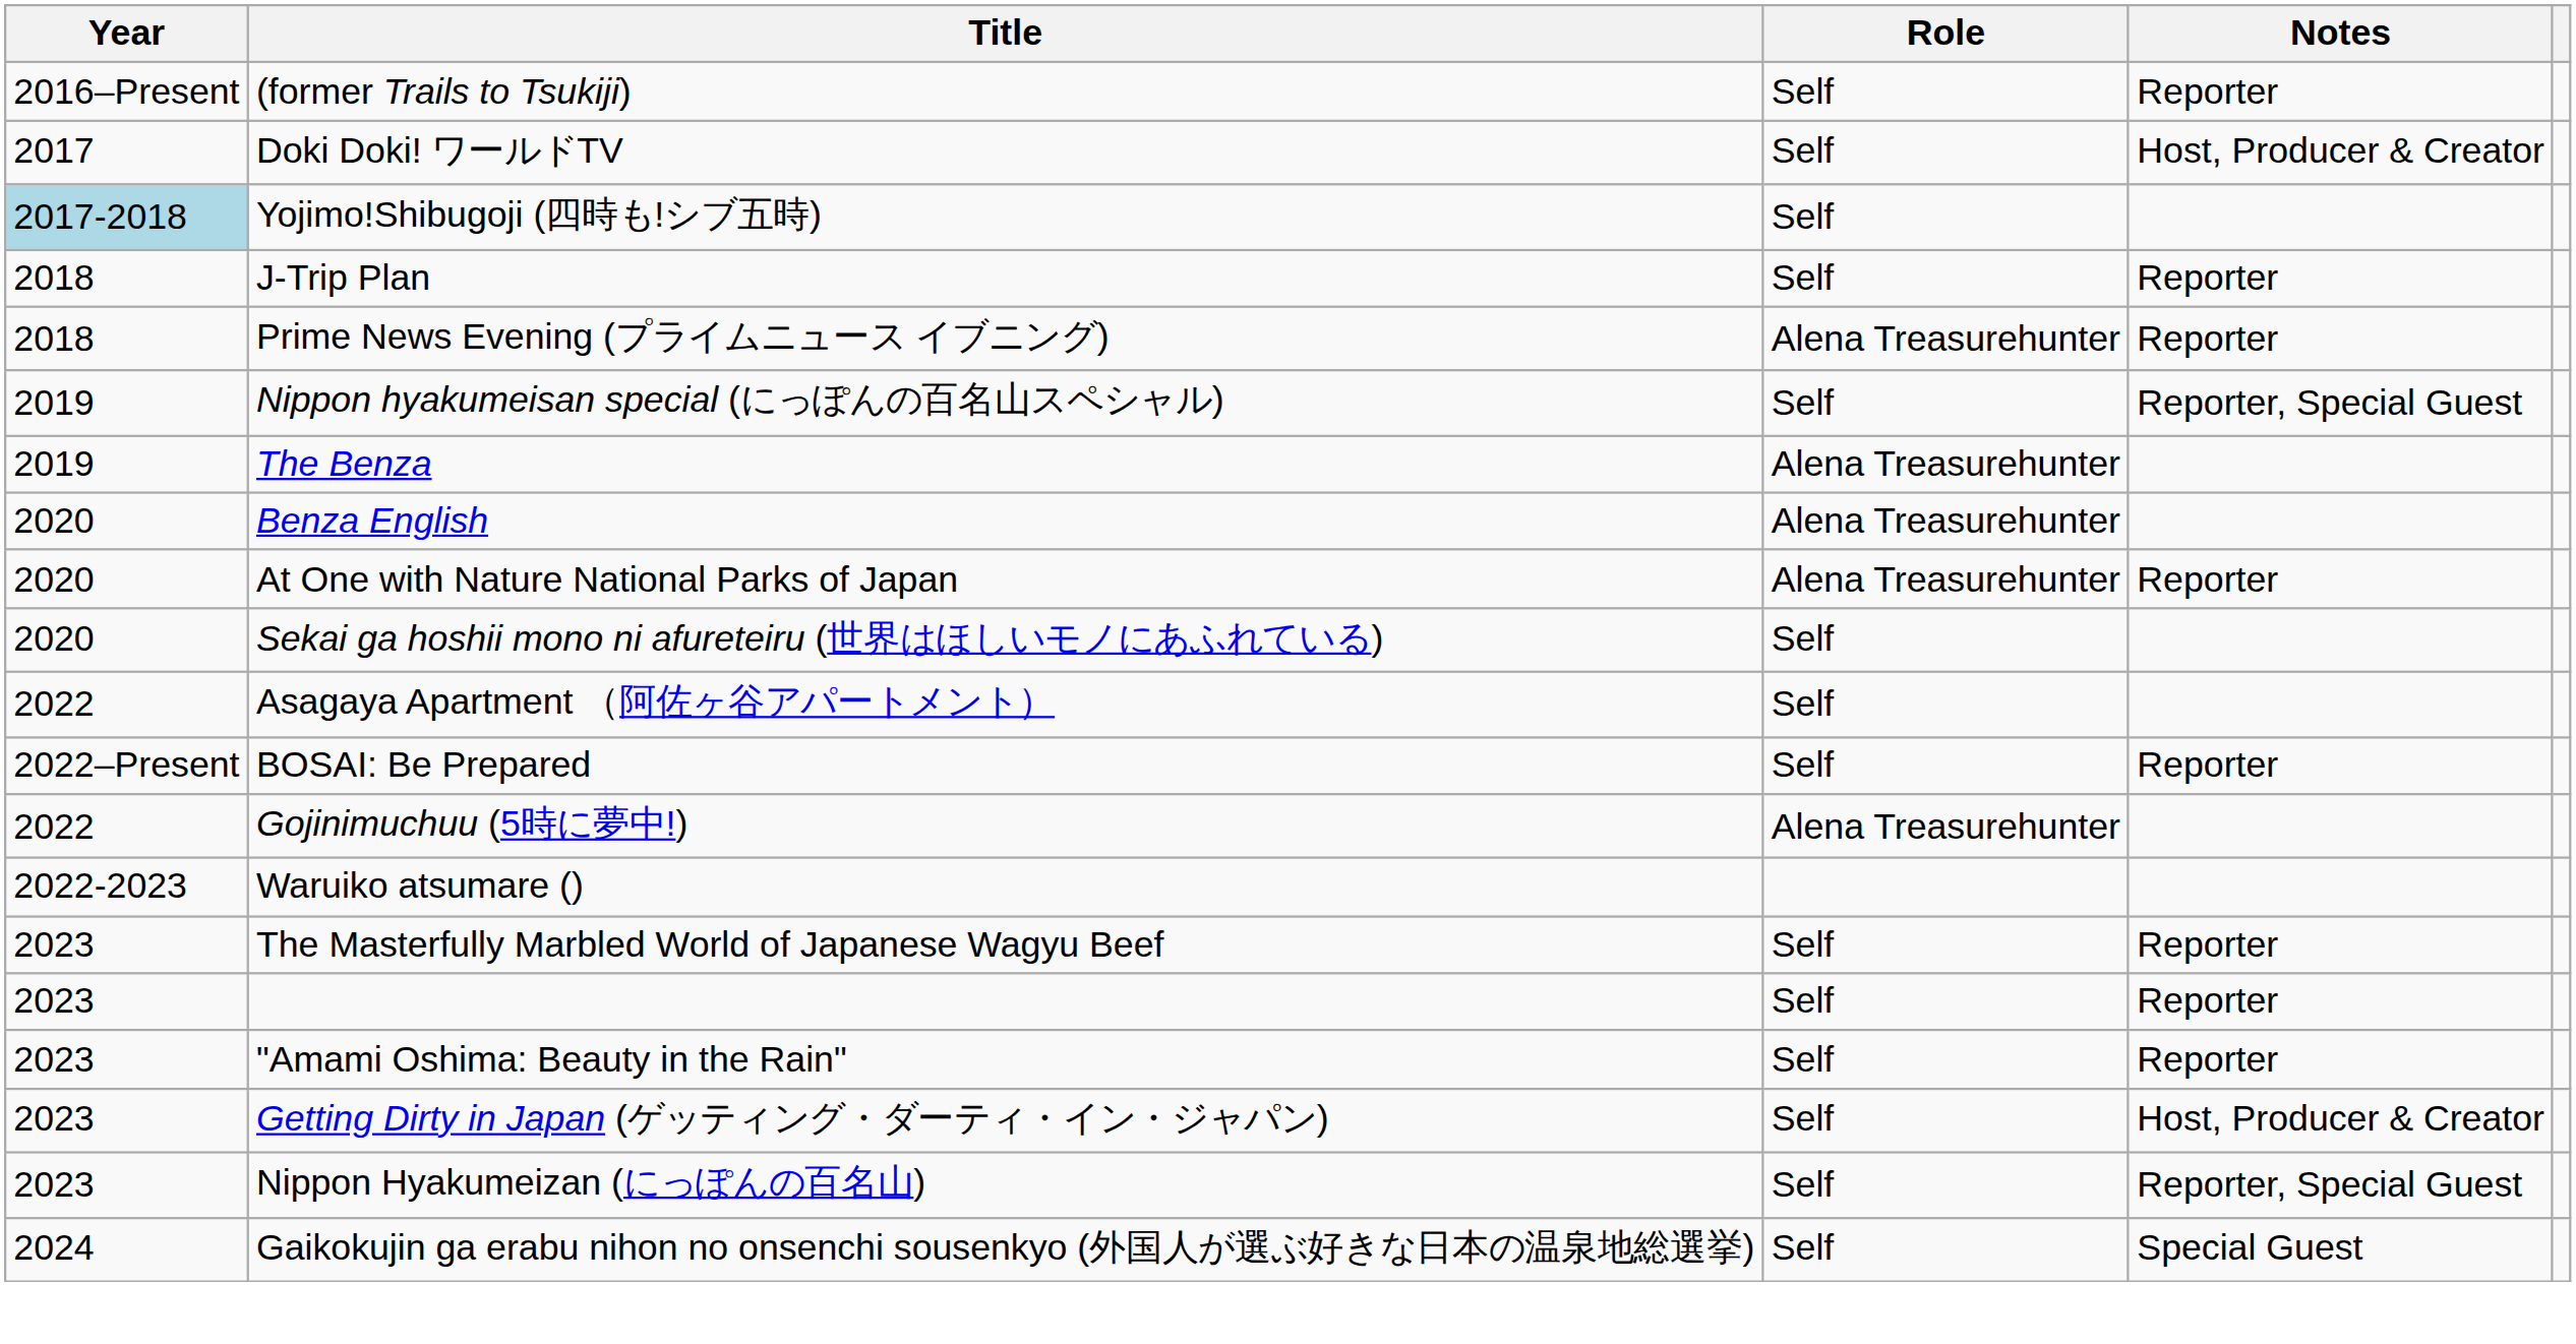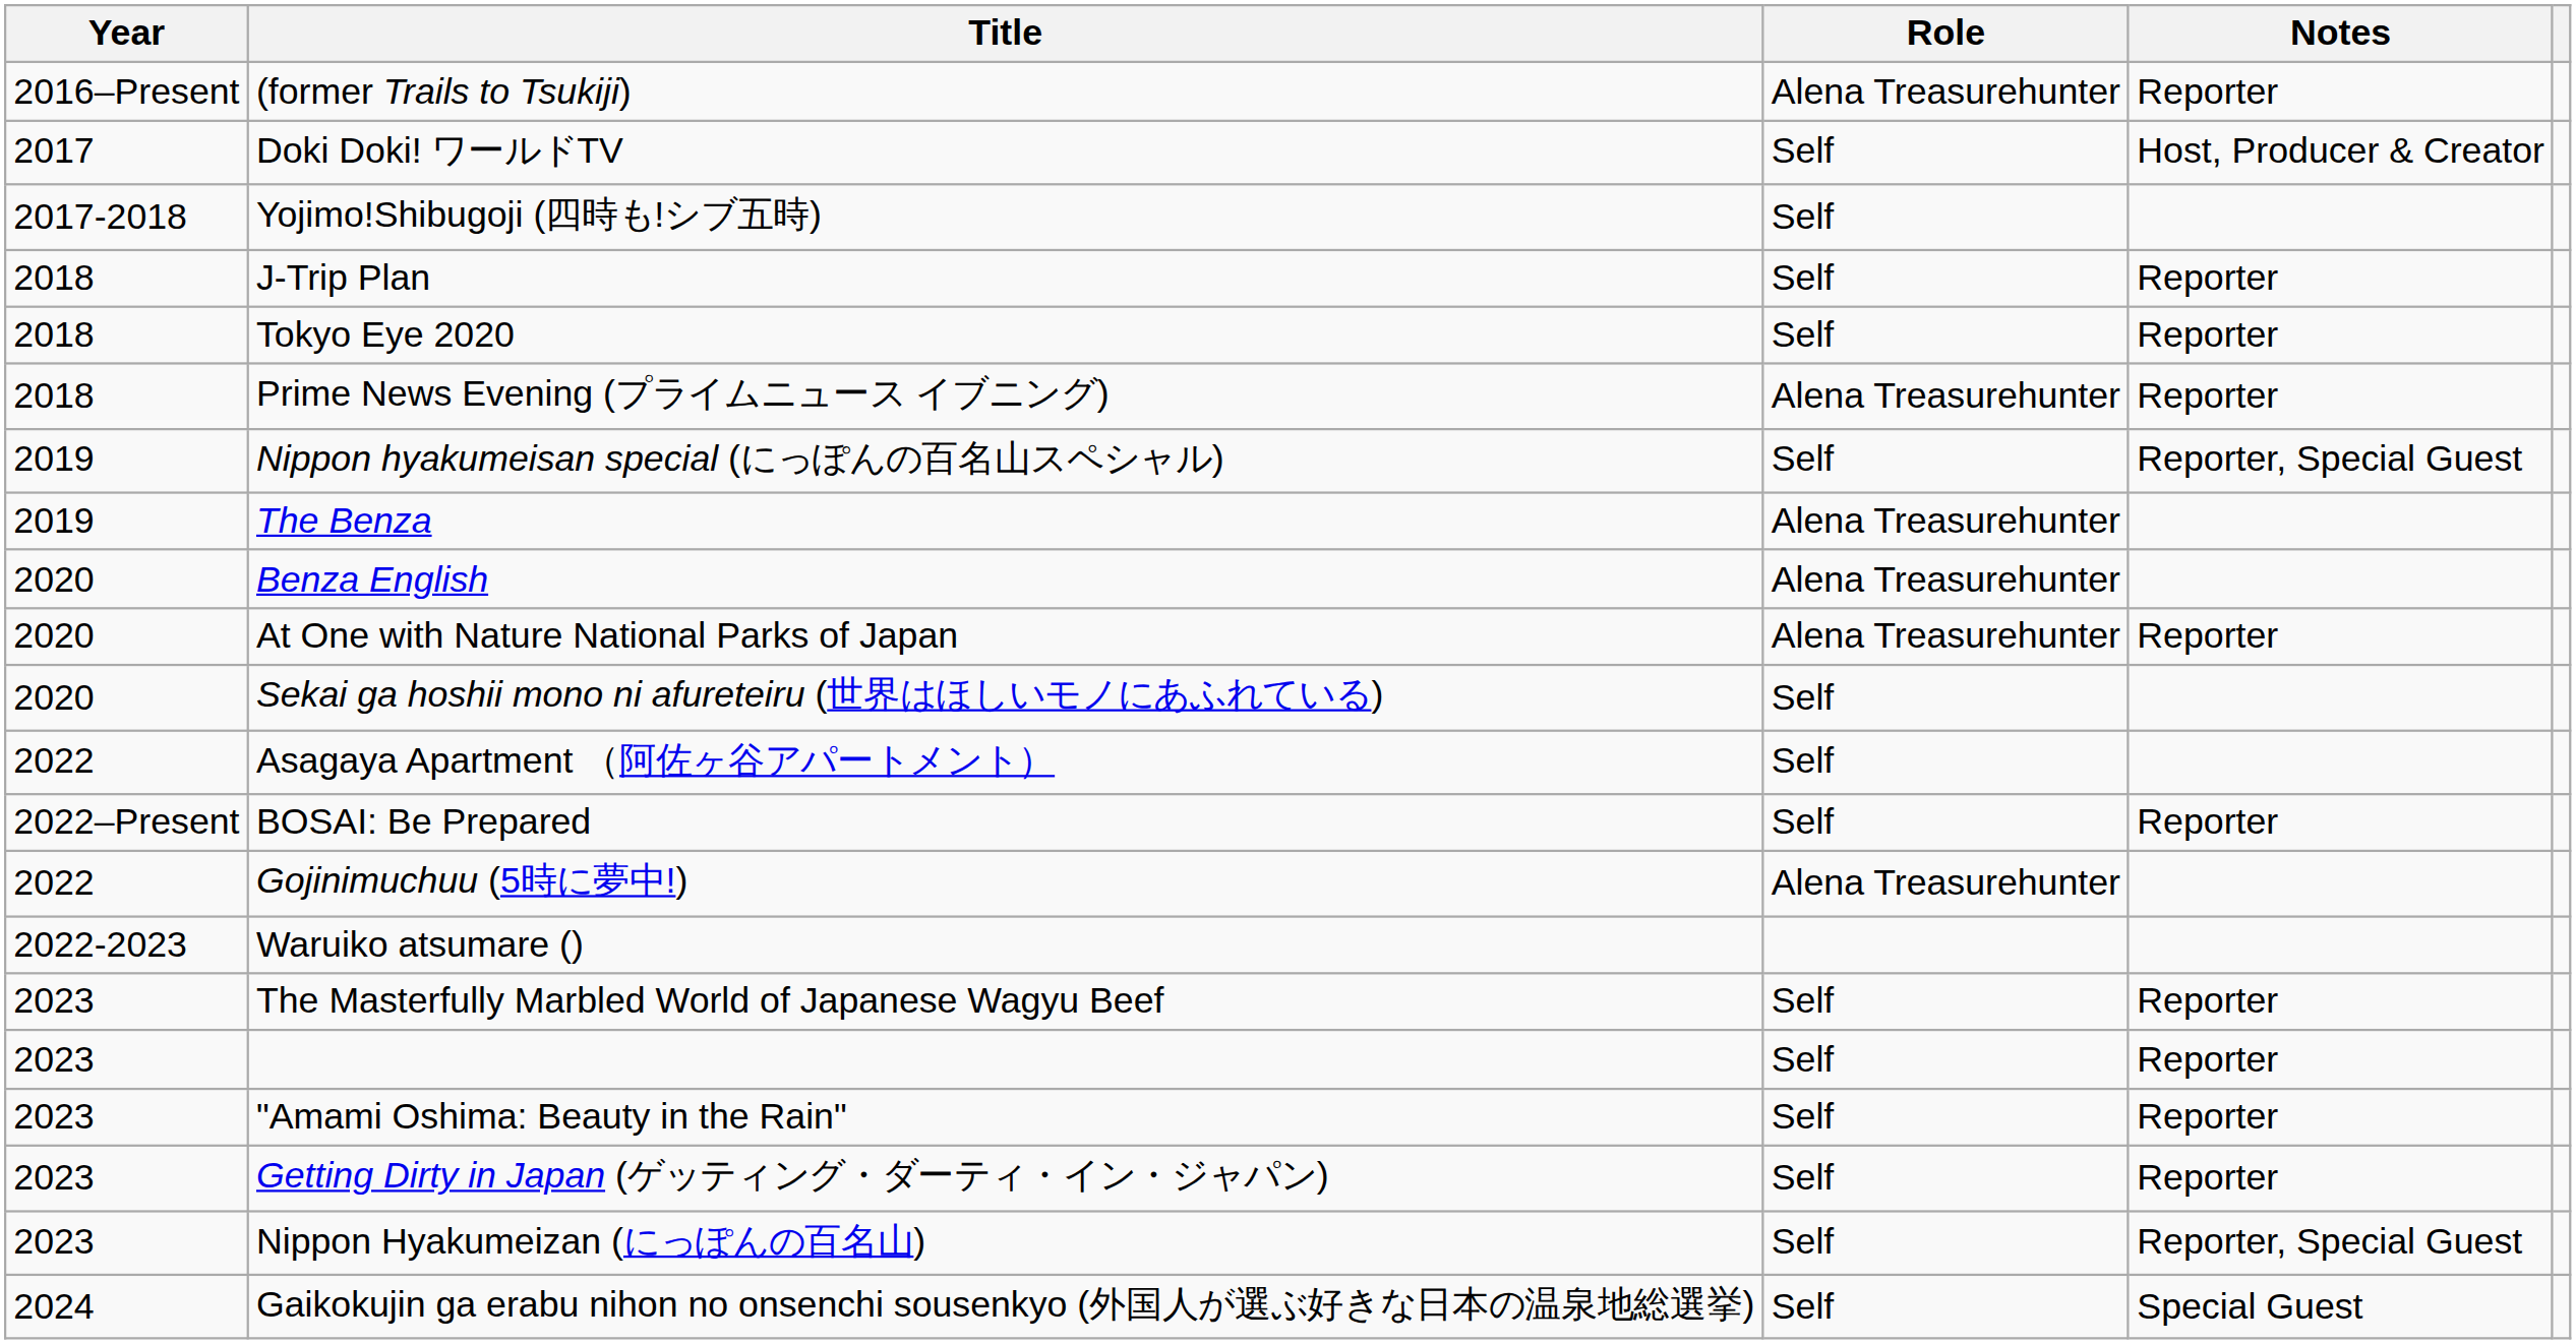 <table class="wikitable plainrowheaders sortable">
 <tr>
 <th>Year</th>
 <th>Title</th>
 <th>Role</th>
 <th class="unsortable">Notes</th>
 <th class="unsortable"></th>
 </tr>
 <tr>
 <td>2016–Present</td>
 <td><em></em> (former <em>Trails to Tsukiji</em>)</td>
-<td>Self</td>
+<td>Alena Treasurehunter</td>
 <td>Reporter</td>
 <td></td>
 </tr>
 <tr>
 <td>2017</td>
 <td>Doki Doki! ワールドTV</td>
 <td>Self</td>
 <td>Host, Producer & Creator</td>
 <td></td>
 </tr>
 <tr>
-<td style="background: lightblue;">2017-2018</td>
+<td>2017-2018</td>
 <td>Yojimo!Shibugoji (四時も!シブ五時)</td>
 <td>Self</td>
 <td></td>
 <td></td>
 </tr>
 <tr>
 <td>2018</td>
 <td>J-Trip Plan</td>
+<td>Self</td>
+<td>Reporter</td>
+<td></td>
+</tr>
+<tr>
+<td>2018</td>
+<td>Tokyo Eye 2020</td>
 <td>Self</td>
 <td>Reporter</td>
 <td></td>
 </tr>
 <tr>
 <td>2018</td>
 <td>Prime News Evening (プライムニュース イブニング)</td>
 <td>Alena Treasurehunter</td>
 <td>Reporter</td>
 <td></td>
 </tr>
 <tr>
 <td>2019</td>
 <td><em>Nippon hyakumeisan special</em> (にっぽんの百名⼭スペシャル)</td>
 <td>Self</td>
 <td>Reporter, Special Guest</td>
 <td></td>
 </tr>
 <tr>
 <td scope="row">2019</td>
 <td><em><a href='#'>The Benza</a></em></td>
 <td>Alena Treasurehunter</td>
 <td></td>
 <td style="text-align:center;"></td>
 </tr>
 <tr>
 <td scope="row">2020</td>
 <td><em><a href='#'>Benza English</a></em></td>
 <td>Alena Treasurehunter</td>
 <td></td>
 <td style="text-align:center;"></td>
 </tr>
 <tr>
 <td>2020</td>
 <td>At One with Nature National Parks of Japan</td>
 <td>Alena Treasurehunter</td>
 <td>Reporter</td>
 <td></td>
 </tr>
 <tr>
 <td>2020</td>
 <td><em>Sekai ga hoshii mono ni afureteiru</em> (<a href='#'>世界はほしいモノにあふれている</a>)</td>
 <td>Self</td>
 <td></td>
 <td></td>
 </tr>
 <tr>
 <td>2022</td>
 <td>Asagaya Apartment （<a href='#'>阿佐ヶ谷アパートメント）</a></td>
 <td>Self</td>
 <td></td>
 <td></td>
 </tr>
 <tr>
 <td>2022–Present</td>
 <td>BOSAI: Be Prepared</td>
 <td>Self</td>
 <td>Reporter</td>
 <td></td>
 </tr>
 <tr>
 <td>2022</td>
 <td><em>Gojinimuchuu</em> (<a href='#'>5時に夢中!</a>)</td>
 <td>Alena Treasurehunter</td>
 <td></td>
 <td></td>
 </tr>
 <tr>
 <td>2022-2023</td>
 <td>Waruiko atsumare ()</td>
 <td></td>
 <td></td>
 <td></td>
 </tr>
 <tr>
 <td>2023</td>
 <td>The Masterfully Marbled World of Japanese Wagyu Beef</td>
 <td>Self</td>
 <td>Reporter</td>
 <td></td>
 </tr>
 <tr>
 <td>2023</td>
 <td></td>
 <td>Self</td>
 <td>Reporter</td>
 <td></td>
 </tr>
 <tr>
 <td>2023</td>
 <td> "Amami Oshima: Beauty in the Rain"</td>
 <td>Self</td>
 <td>Reporter</td>
 <td></td>
 </tr>
 <tr>
 <td>2023</td>
 <td><em><a href='#'>Getting Dirty in Japan</a></em> (ゲッティング・ダーティ・イン・ジャパン)</td>
 <td>Self</td>
-<td>Host, Producer & Creator</td>
+<td>Reporter</td>
 <td></td>
 </tr>
 <tr>
 <td>2023</td>
 <td>Nippon Hyakumeizan (<a href='#'>にっぽんの百名⼭</a>)</td>
 <td>Self</td>
 <td>Reporter, Special Guest</td>
 <td></td>
 </tr>
 <tr>
 <td>2024</td>
 <td>Gaikokujin ga erabu nihon no onsenchi sousenkyo (外国人が選ぶ好きな日本の温泉地総選挙)</td>
 <td>Self</td>
 <td>Special Guest</td>
 <td></td>
 </tr>
 </table>
